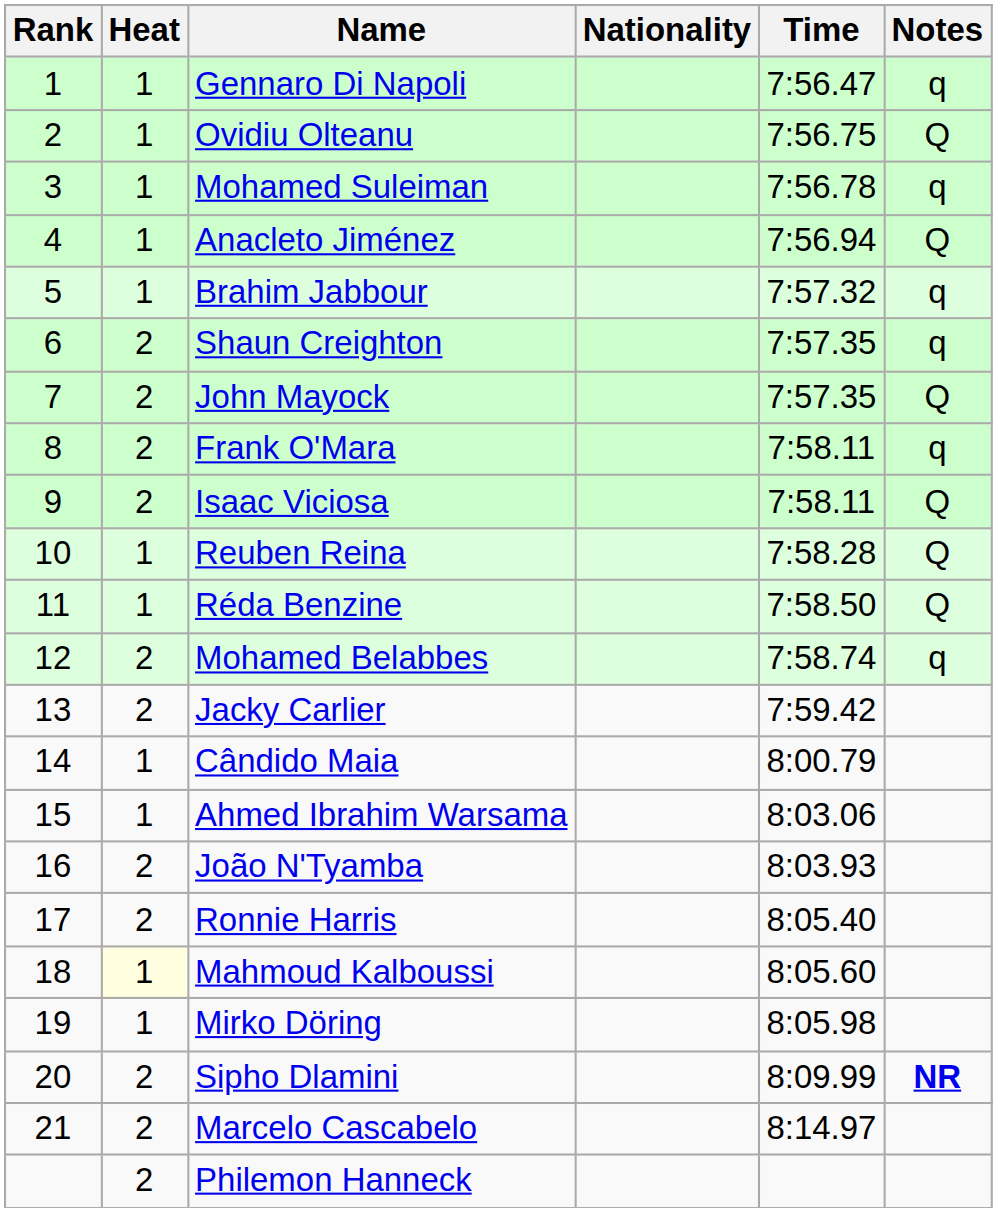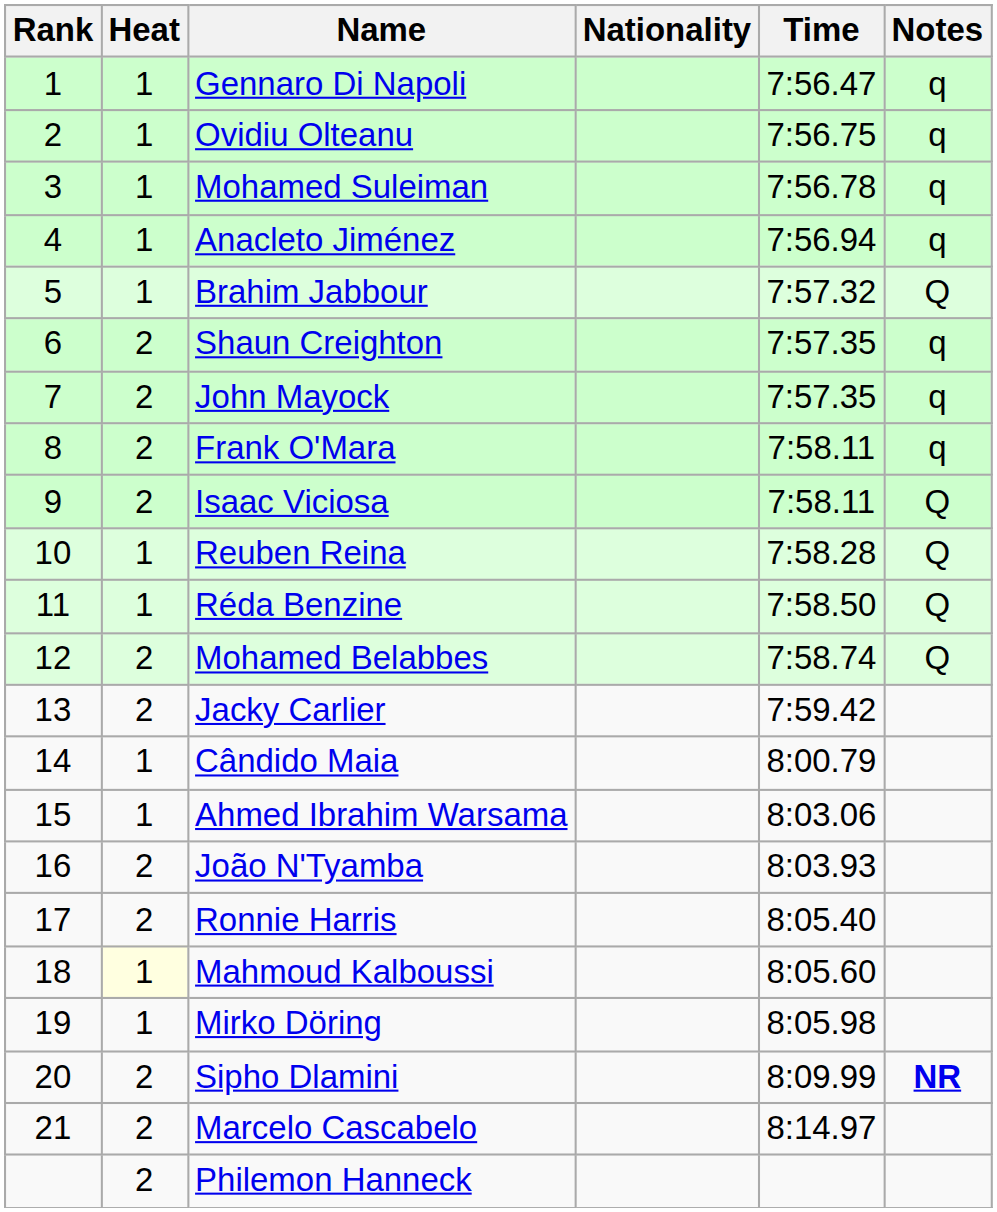 <table class="wikitable sortable" style="text-align:center">
 <tr>
 <th>Rank</th>
 <th>Heat</th>
 <th>Name</th>
 <th>Nationality</th>
 <th>Time</th>
 <th>Notes</th>
 </tr>
 <tr bgcolor=ccffcc>
 <td>1</td>
 <td>1</td>
 <td align="left"><a href='#'>Gennaro Di Napoli</a></td>
 <td align=left></td>
 <td>7:56.47</td>
 <td>q</td>
 </tr>
 <tr bgcolor=ccffcc>
 <td>2</td>
 <td>1</td>
 <td align="left"><a href='#'>Ovidiu Olteanu</a></td>
 <td align=left></td>
 <td>7:56.75</td>
-<td>Q</td>
+<td>q</td>
 </tr>
 <tr bgcolor=ccffcc>
 <td>3</td>
 <td>1</td>
 <td align="left"><a href='#'>Mohamed Suleiman</a></td>
 <td align=left></td>
 <td>7:56.78</td>
 <td>q</td>
 </tr>
 <tr bgcolor=ccffcc>
 <td>4</td>
 <td>1</td>
 <td align="left"><a href='#'>Anacleto Jiménez</a></td>
 <td align=left></td>
 <td>7:56.94</td>
-<td>Q</td>
+<td>q</td>
 </tr>
 <tr bgcolor=ddffdd>
 <td>5</td>
 <td>1</td>
 <td align="left"><a href='#'>Brahim Jabbour</a></td>
 <td align=left></td>
 <td>7:57.32</td>
-<td>q</td>
+<td>Q</td>
 </tr>
 <tr bgcolor=ccffcc>
 <td>6</td>
 <td>2</td>
 <td align="left"><a href='#'>Shaun Creighton</a></td>
 <td align=left></td>
 <td>7:57.35</td>
 <td>q</td>
 </tr>
 <tr bgcolor=ccffcc>
 <td>7</td>
 <td>2</td>
 <td align="left"><a href='#'>John Mayock</a></td>
 <td align=left></td>
 <td>7:57.35</td>
-<td>Q</td>
+<td>q</td>
 </tr>
 <tr bgcolor=ccffcc>
 <td>8</td>
 <td>2</td>
 <td align="left"><a href='#'>Frank O'Mara</a></td>
 <td align=left></td>
 <td>7:58.11</td>
 <td>q</td>
 </tr>
 <tr bgcolor=ccffcc>
 <td>9</td>
 <td>2</td>
 <td align="left"><a href='#'>Isaac Viciosa</a></td>
 <td align=left></td>
 <td>7:58.11</td>
 <td>Q</td>
 </tr>
 <tr bgcolor=ddffdd>
 <td>10</td>
 <td>1</td>
 <td align="left"><a href='#'>Reuben Reina</a></td>
 <td align=left></td>
 <td>7:58.28</td>
 <td>Q</td>
 </tr>
 <tr bgcolor=ddffdd>
 <td>11</td>
 <td>1</td>
 <td align="left"><a href='#'>Réda Benzine</a></td>
 <td align=left></td>
 <td>7:58.50</td>
 <td>Q</td>
 </tr>
 <tr bgcolor=ddffdd>
 <td>12</td>
 <td>2</td>
 <td align="left"><a href='#'>Mohamed Belabbes</a></td>
 <td align=left></td>
 <td>7:58.74</td>
-<td>q</td>
+<td>Q</td>
 </tr>
 <tr>
 <td>13</td>
 <td>2</td>
 <td align="left"><a href='#'>Jacky Carlier</a></td>
 <td align=left></td>
 <td>7:59.42</td>
 <td></td>
 </tr>
 <tr>
 <td>14</td>
 <td>1</td>
 <td align="left"><a href='#'>Cândido Maia</a></td>
 <td align=left></td>
 <td>8:00.79</td>
 <td></td>
 </tr>
 <tr>
 <td>15</td>
 <td>1</td>
 <td align="left"><a href='#'>Ahmed Ibrahim Warsama</a></td>
 <td align=left></td>
 <td>8:03.06</td>
 <td></td>
 </tr>
 <tr>
 <td>16</td>
 <td>2</td>
 <td align="left"><a href='#'>João N'Tyamba</a></td>
 <td align=left></td>
 <td>8:03.93</td>
 <td></td>
 </tr>
 <tr>
 <td>17</td>
 <td>2</td>
 <td align="left"><a href='#'>Ronnie Harris</a></td>
 <td align=left></td>
 <td>8:05.40</td>
 <td></td>
 </tr>
 <tr>
 <td>18</td>
 <td style="background: lightyellow;">1</td>
 <td align="left"><a href='#'>Mahmoud Kalboussi</a></td>
 <td align=left></td>
 <td>8:05.60</td>
 <td></td>
 </tr>
 <tr>
 <td>19</td>
 <td>1</td>
 <td align="left"><a href='#'>Mirko Döring</a></td>
 <td align=left></td>
 <td>8:05.98</td>
 <td></td>
 </tr>
 <tr>
 <td>20</td>
 <td>2</td>
 <td align="left"><a href='#'>Sipho Dlamini</a></td>
 <td align=left></td>
 <td>8:09.99</td>
 <td><strong><a href='#'>NR</a></strong></td>
 </tr>
 <tr>
 <td>21</td>
 <td>2</td>
 <td align="left"><a href='#'>Marcelo Cascabelo</a></td>
 <td align=left></td>
 <td>8:14.97</td>
 <td></td>
 </tr>
 <tr>
 <td></td>
 <td>2</td>
 <td align="left"><a href='#'>Philemon Hanneck</a></td>
 <td align=left></td>
 <td></td>
 <td></td>
 </tr>
 </table>
